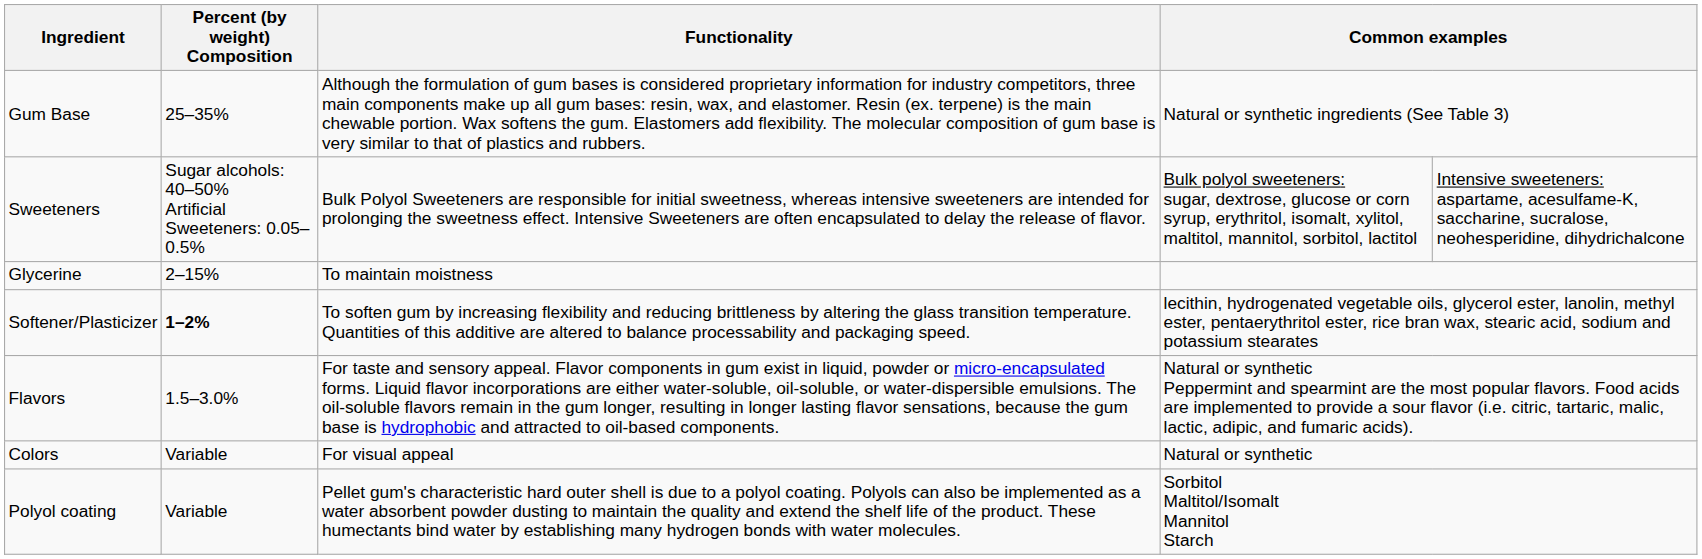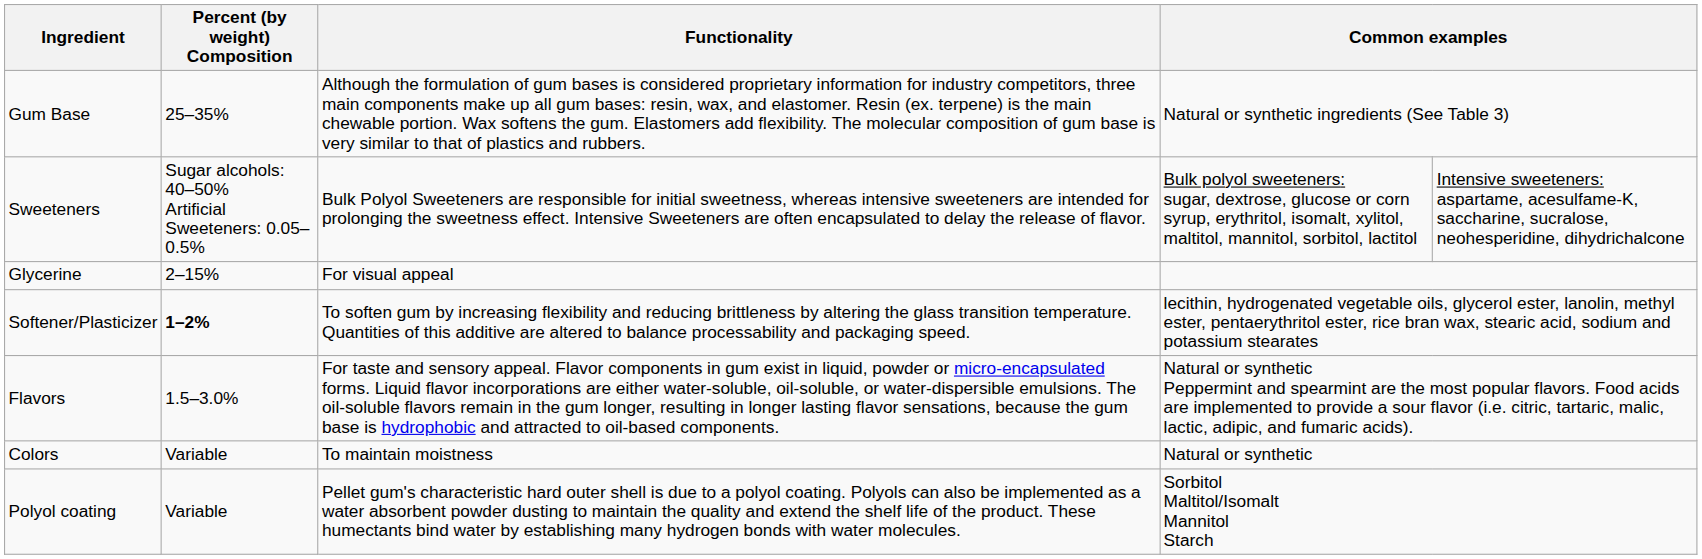 <table class="wikitable">
 <tr>
 <th>Ingredient</th>
 <th>Percent (by weight) Composition</th>
 <th>Functionality</th>
 <th colspan="2">Common examples</th>
 </tr>
 <tr>
 <td>Gum Base</td>
 <td>25–35%</td>
 <td>Although the formulation of gum bases is considered proprietary information for industry competitors, three main components make up all gum bases: resin, wax, and elastomer. Resin (ex. terpene) is the main chewable portion. Wax softens the gum. Elastomers add flexibility. The molecular composition of gum base is very similar to that of plastics and rubbers.</td>
 <td colspan="2">Natural or synthetic ingredients (See Table 3)</td>
 </tr>
 <tr>
 <td>Sweeteners</td>
 <td>Sugar alcohols: 40–50%<br>Artificial Sweeteners: 0.05–0.5%</td>
 <td>Bulk Polyol Sweeteners are responsible for initial sweetness, whereas intensive sweeteners are intended for prolonging the sweetness effect. Intensive Sweeteners are often encapsulated to delay the release of flavor.</td>
 <td><u>Bulk polyol sweeteners</u><u>:</u><br>sugar, dextrose, glucose or corn syrup, erythritol, isomalt, xylitol, maltitol, mannitol, sorbitol, lactitol</td>
 <td><u>Intensive sweeteners</u><u>:</u><br>aspartame, acesulfame-K, saccharine, sucralose, neohesperidine, dihydrichalcone</td>
 </tr>
 <tr>
 <td>Glycerine</td>
 <td>2–15%</td>
-<td>To maintain moistness</td>
+<td>For visual appeal</td>
 <td colspan="2"></td>
 </tr>
 <tr>
 <td>Softener/Plasticizer</td>
 <td><strong>1–2%</strong></td>
 <td>To soften gum by increasing flexibility and reducing brittleness by altering the glass transition temperature. Quantities of this additive are altered to balance processability and packaging speed.</td>
 <td colspan="2">lecithin, hydrogenated vegetable oils, glycerol ester, lanolin, methyl ester, pentaerythritol ester, rice bran wax, stearic acid, sodium and potassium stearates</td>
 </tr>
 <tr>
 <td>Flavors</td>
 <td>1.5–3.0%</td>
 <td>For taste and sensory appeal. Flavor components in gum exist in liquid, powder or <a href='#'>micro-encapsulated</a> forms. Liquid flavor incorporations are either water-soluble, oil-soluble, or water-dispersible emulsions. The oil-soluble flavors remain in the gum longer, resulting in longer lasting flavor sensations, because the gum base is <a href='#'>hydrophobic</a> and attracted to oil-based components.</td>
 <td colspan="2">Natural or synthetic<br>Peppermint and spearmint are the most popular flavors. Food acids are implemented to provide a sour flavor (i.e. citric, tartaric, malic, lactic, adipic, and fumaric acids).</td>
 </tr>
 <tr>
 <td>Colors</td>
 <td>Variable</td>
-<td>For visual appeal</td>
+<td>To maintain moistness</td>
 <td colspan="2">Natural or synthetic</td>
 </tr>
 <tr>
 <td>Polyol coating</td>
 <td>Variable</td>
 <td>Pellet gum's characteristic hard outer shell is due to a polyol coating. Polyols can also be implemented as a water absorbent powder dusting to maintain the quality and extend the shelf life of the product. These humectants bind water by establishing many hydrogen bonds with water molecules.</td>
 <td colspan="2">Sorbitol<br>Maltitol/Isomalt<br>Mannitol<br>Starch</td>
 </tr>
 </table>
